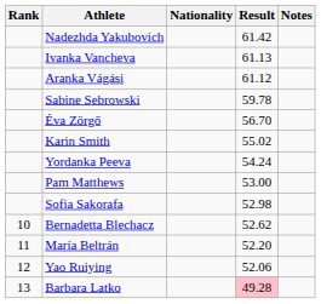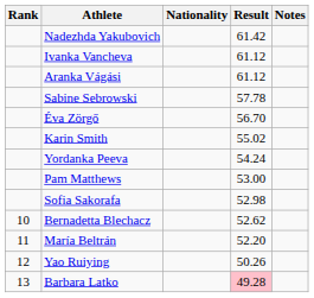 <table class="wikitable sortable" style="text-align:center">
 <tr>
 <th>Rank</th>
 <th>Athlete</th>
 <th>Nationality</th>
 <th>Result</th>
 <th>Notes</th>
 </tr>
 <tr>
 <td></td>
 <td align=left><a href='#'>Nadezhda Yakubovich</a></td>
 <td align=left></td>
 <td>61.42</td>
 <td></td>
 </tr>
 <tr>
 <td></td>
 <td align=left><a href='#'>Ivanka Vancheva</a></td>
 <td align=left></td>
-<td>61.13</td>
+<td>61.12</td>
 <td></td>
 </tr>
 <tr>
 <td></td>
 <td align=left><a href='#'>Aranka Vágási</a></td>
 <td align=left></td>
 <td>61.12</td>
 <td></td>
 </tr>
 <tr>
 <td></td>
 <td align=left><a href='#'>Sabine Sebrowski</a></td>
 <td align=left></td>
-<td>59.78</td>
+<td>57.78</td>
 <td></td>
 </tr>
 <tr>
 <td></td>
 <td align=left><a href='#'>Éva Zörgő</a></td>
 <td align=left></td>
 <td>56.70</td>
 <td></td>
 </tr>
 <tr>
 <td></td>
 <td align=left><a href='#'>Karin Smith</a></td>
 <td align=left></td>
 <td>55.02</td>
 <td></td>
 </tr>
 <tr>
 <td></td>
 <td align=left><a href='#'>Yordanka Peeva</a></td>
 <td align=left></td>
 <td>54.24</td>
 <td></td>
 </tr>
 <tr>
 <td></td>
 <td align=left><a href='#'>Pam Matthews</a></td>
 <td align=left></td>
 <td>53.00</td>
 <td></td>
 </tr>
 <tr>
 <td></td>
 <td align=left><a href='#'>Sofia Sakorafa</a></td>
 <td align=left></td>
 <td>52.98</td>
 <td></td>
 </tr>
 <tr>
 <td>10</td>
 <td align=left><a href='#'>Bernadetta Blechacz</a></td>
 <td align=left></td>
 <td>52.62</td>
 <td></td>
 </tr>
 <tr>
 <td>11</td>
 <td align=left><a href='#'>María Beltrán</a></td>
 <td align=left></td>
 <td>52.20</td>
 <td></td>
 </tr>
 <tr>
 <td>12</td>
 <td align=left><a href='#'>Yao Ruiying</a></td>
 <td align=left></td>
-<td>52.06</td>
+<td>50.26</td>
 <td></td>
 </tr>
 <tr>
 <td>13</td>
 <td align=left><a href='#'>Barbara Latko</a></td>
 <td align=left></td>
 <td style="background: pink;">49.28</td>
 <td></td>
 </tr>
 </table>
